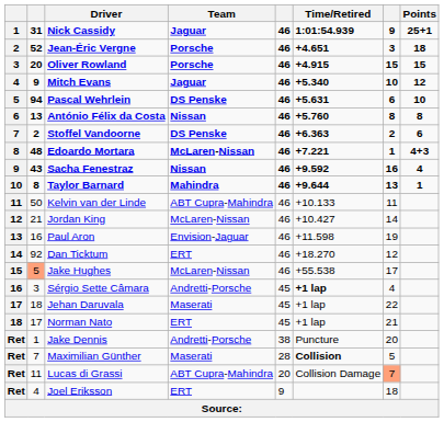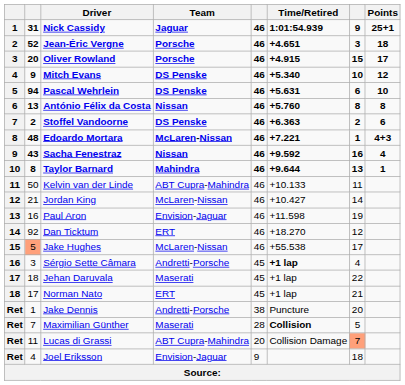 <table class="wikitable sortable" style="font-size: 85%">
 <tr>
 <th scope="col"></th>
 <th scope="col"></th>
 <th scope="col">Driver</th>
 <th scope="col">Team</th>
 <th scope="col"></th>
 <th scope="col" class="unsortable">Time/Retired</th>
 <th scope="col"></th>
 <th scope="col">Points</th>
 </tr>
 <tr>
 <th scope="row">1</th>
 <td align="center"><strong>31</strong></td>
 <td data-sort-value=""><strong> <a href='#'>Nick Cassidy</a></strong></td>
 <td><strong><a href='#'>Jaguar</a></strong></td>
 <td><strong>46</strong></td>
 <td><strong>1:01:54.939</strong></td>
 <td align="center"><strong>9</strong></td>
 <td align="center"><strong>25+1</strong></td>
 </tr>
 <tr>
 <th scope="row">2</th>
 <td align="center"><strong>52</strong></td>
 <td data-sort-value=""><strong> <a href='#'>Jean-Éric Vergne</a></strong></td>
 <td><strong><a href='#'>Porsche</a></strong></td>
 <td><strong>46</strong></td>
 <td><strong>+4.651</strong></td>
 <td align="center"><strong>3</strong></td>
 <td align="center"><strong>18</strong></td>
 </tr>
 <tr>
 <th scope="row">3</th>
 <td align="center"><strong>20</strong></td>
 <td data-sort-value=""><strong> <a href='#'>Oliver Rowland</a></strong></td>
 <td><strong><a href='#'>Porsche</a></strong></td>
 <td><strong>46</strong></td>
 <td><strong>+4.915</strong></td>
 <td align="center"><strong>15</strong></td>
-<td align="center"><strong>15</strong></td>
+<td align="center"><strong>17</strong></td>
 </tr>
 <tr>
 <th scope="row">4</th>
 <td align="center"><strong>9</strong></td>
 <td data-sort-value=""><strong> <a href='#'>Mitch Evans</a></strong></td>
-<td><strong><a href='#'>Jaguar</a></strong></td>
+<td><strong><a href='#'>DS Penske</a></strong></td>
 <td><strong>46</strong></td>
 <td><strong>+5.340</strong></td>
 <td align="center"><strong>10</strong></td>
 <td align="center"><strong>12</strong></td>
 </tr>
 <tr>
 <th scope="row">5</th>
 <td align="center"><strong>94</strong></td>
 <td data-sort-value=""><strong> <a href='#'>Pascal Wehrlein</a></strong></td>
 <td><strong><a href='#'>DS Penske</a></strong></td>
 <td><strong>46</strong></td>
 <td><strong>+5.631</strong></td>
 <td align="center"><strong>6</strong></td>
 <td align="center"><strong>10</strong></td>
 </tr>
 <tr>
 <th scope="row">6</th>
 <td align="center"><strong>13</strong></td>
 <td data-sort-value=""><strong> <a href='#'>António Félix da Costa</a></strong></td>
 <td><strong><a href='#'>Nissan</a></strong></td>
 <td><strong>46</strong></td>
 <td><strong>+5.760</strong></td>
 <td align="center"><strong>8</strong></td>
 <td align="center"><strong>8</strong></td>
 </tr>
 <tr>
 <th scope="row">7</th>
 <td align="center"><strong>2</strong></td>
 <td data-sort-value=""><strong> <a href='#'>Stoffel Vandoorne</a></strong></td>
 <td><strong><a href='#'>DS Penske</a></strong></td>
 <td><strong>46</strong></td>
 <td><strong>+6.363</strong></td>
 <td align="center"><strong>2</strong></td>
 <td align="center"><strong>6</strong></td>
 </tr>
 <tr>
 <th scope="row">8</th>
 <td align="center"><strong>48</strong></td>
 <td data-sort-value=""><strong> <a href='#'>Edoardo Mortara</a></strong></td>
 <td><strong><a href='#'>McLaren</a>-<a href='#'>Nissan</a></strong></td>
 <td><strong>46</strong></td>
 <td><strong>+7.221</strong></td>
 <td align="center"><strong>1</strong></td>
 <td align="center"><strong>4+3</strong></td>
 </tr>
 <tr>
 <th scope="row">9</th>
 <td align="center"><strong>43</strong></td>
 <td data-sort-value=""><strong> <a href='#'>Sacha Fenestraz</a></strong></td>
 <td><strong><a href='#'>Nissan</a></strong></td>
 <td><strong>46</strong></td>
 <td><strong>+9.592</strong></td>
 <td align="center"><strong>16</strong></td>
 <td align="center"><strong>4</strong></td>
 </tr>
 <tr>
 <th scope="row">10</th>
 <td align="center"><strong>8</strong></td>
 <td data-sort-value=""><strong> <a href='#'>Taylor Barnard</a></strong></td>
 <td><strong><a href='#'>Mahindra</a></strong></td>
 <td><strong>46</strong></td>
 <td><strong>+9.644</strong></td>
 <td align="center"><strong>13</strong></td>
 <td align="center"><strong>1</strong></td>
 </tr>
 <tr>
 <th scope="row">11</th>
 <td align="center">50</td>
 <td data-sort-value=""> <a href='#'>Kelvin van der Linde</a></td>
 <td><a href='#'>ABT Cupra</a>-<a href='#'>Mahindra</a></td>
 <td>46</td>
 <td>+10.133</td>
 <td align="center">11</td>
 <td align="center"></td>
 </tr>
 <tr>
 <th scope="row">12</th>
 <td align="center">21</td>
 <td data-sort-value=""> <a href='#'>Jordan King</a></td>
 <td><a href='#'>McLaren</a>-<a href='#'>Nissan</a></td>
 <td>46</td>
 <td>+10.427</td>
 <td align="center">14</td>
 <td align="center"></td>
 </tr>
 <tr>
 <th scope="row">13</th>
 <td align="center">16</td>
 <td data-sort-value=""> <a href='#'>Paul Aron</a></td>
 <td><a href='#'>Envision</a>-<a href='#'>Jaguar</a></td>
 <td>46</td>
 <td>+11.598</td>
 <td align="center">19</td>
 <td align="center"></td>
 </tr>
 <tr>
 <th scope="row">14</th>
 <td align="center">92</td>
 <td data-sort-value=""> <a href='#'>Dan Ticktum</a></td>
 <td><a href='#'>ERT</a></td>
 <td>46</td>
 <td>+18.270</td>
 <td align="center">12</td>
 <td align="center"></td>
 </tr>
 <tr>
 <th scope="row">15</th>
 <td align="center" style="background: lightsalmon;">5</td>
 <td data-sort-value=""> <a href='#'>Jake Hughes</a></td>
 <td><a href='#'>McLaren</a>-<a href='#'>Nissan</a></td>
 <td>46</td>
 <td>+55.538</td>
 <td align="center">17</td>
 <td align="center"></td>
 </tr>
 <tr>
 <th scope="row">16</th>
 <td align="center">3</td>
 <td data-sort-value=""> <a href='#'>Sérgio Sette Câmara</a></td>
 <td><a href='#'>Andretti</a>-<a href='#'>Porsche</a></td>
 <td>45</td>
 <td><strong>+1 lap</strong></td>
 <td align="center">4</td>
 <td align="center"></td>
 </tr>
 <tr>
 <th scope="row">17</th>
 <td align="center">18</td>
 <td data-sort-value=""> <a href='#'>Jehan Daruvala</a></td>
 <td><a href='#'>Maserati</a></td>
 <td>45</td>
 <td>+1 lap</td>
 <td align="center">22</td>
 <td align="center"></td>
 </tr>
 <tr>
 <th scope="row">18</th>
 <td align="center">17</td>
 <td data-sort-value=""> <a href='#'>Norman Nato</a></td>
 <td><a href='#'>ERT</a></td>
 <td>45</td>
 <td>+1 lap</td>
 <td align="center">21</td>
 <td></td>
 </tr>
 <tr>
 <th scope="row">Ret</th>
 <td align="center">1</td>
 <td data-sort-value=""> <a href='#'>Jake Dennis</a></td>
 <td><a href='#'>Andretti</a>-<a href='#'>Porsche</a></td>
 <td>38</td>
 <td>Puncture</td>
 <td align="center">20</td>
 <td align="center"></td>
 </tr>
 <tr>
 <th scope="row">Ret</th>
 <td align="center">7</td>
 <td data-sort-value=""> <a href='#'>Maximilian Günther</a></td>
 <td><a href='#'>Maserati</a></td>
 <td>28</td>
 <td><strong>Collision</strong></td>
 <td align="center">5</td>
 <td></td>
 </tr>
 <tr>
 <th scope="row">Ret</th>
 <td align="center">11</td>
 <td data-sort-value=""> <a href='#'>Lucas di Grassi</a></td>
 <td><a href='#'>ABT Cupra</a>-<a href='#'>Mahindra</a></td>
 <td>20</td>
 <td>Collision Damage</td>
 <td align="center" style="background: lightsalmon;">7</td>
 <td align="center"></td>
 </tr>
 <tr>
 <th scope="row">Ret</th>
 <td align="center">4</td>
 <td data-sort-value=""> <a href='#'>Joel Eriksson</a></td>
-<td><a href='#'>ERT</a></td>
+<td><a href='#'>Envision</a>-<a href='#'>Jaguar</a></td>
 <td>9</td>
 <td></td>
 <td align="center">18</td>
 <td align="center"></td>
 </tr>
 <tr>
 <th colspan="8">Source:</th>
 </tr>
 </table>
